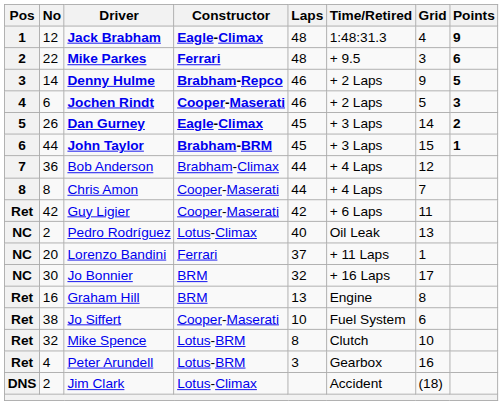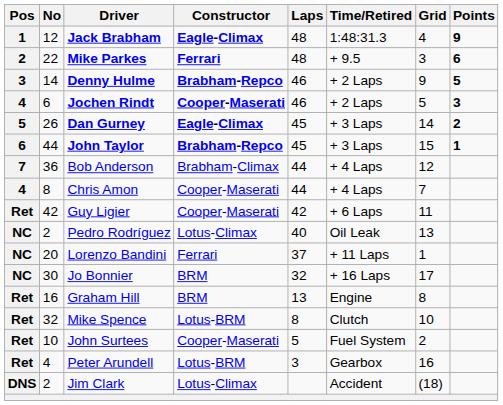 <table class="wikitable" style="font-size: 95%">
 <tr>
 <th>Pos</th>
 <th>No</th>
 <th>Driver</th>
 <th>Constructor</th>
 <th>Laps</th>
 <th>Time/Retired</th>
 <th>Grid</th>
 <th>Points</th>
 </tr>
 <tr>
 <th>1</th>
 <td>12</td>
 <td> <strong><a href='#'>Jack Brabham</a></strong></td>
 <td><strong><a href='#'>Eagle</a>-<a href='#'>Climax</a></strong></td>
 <td>48</td>
 <td>1:48:31.3</td>
 <td>4</td>
 <td><strong>9</strong></td>
 </tr>
 <tr>
 <th>2</th>
 <td>22</td>
 <td> <strong><a href='#'>Mike Parkes</a></strong></td>
 <td><strong><a href='#'>Ferrari</a></strong></td>
 <td>48</td>
 <td>+ 9.5</td>
 <td>3</td>
 <td><strong>6</strong></td>
 </tr>
 <tr>
 <th>3</th>
 <td>14</td>
 <td> <strong><a href='#'>Denny Hulme</a></strong></td>
 <td><strong><a href='#'>Brabham</a>-<a href='#'>Repco</a></strong></td>
 <td>46</td>
 <td>+ 2 Laps</td>
 <td>9</td>
 <td><strong>5</strong></td>
 </tr>
 <tr>
 <th>4</th>
 <td>6</td>
 <td> <strong><a href='#'>Jochen Rindt</a></strong></td>
 <td><strong><a href='#'>Cooper</a>-<a href='#'>Maserati</a></strong></td>
 <td>46</td>
 <td>+ 2 Laps</td>
 <td>5</td>
 <td><strong>3</strong></td>
 </tr>
 <tr>
 <th>5</th>
 <td>26</td>
 <td> <strong><a href='#'>Dan Gurney</a></strong></td>
 <td><strong><a href='#'>Eagle</a>-<a href='#'>Climax</a></strong></td>
 <td>45</td>
 <td>+ 3 Laps</td>
 <td>14</td>
 <td><strong>2</strong></td>
 </tr>
 <tr>
 <th>6</th>
 <td>44</td>
 <td> <strong><a href='#'>John Taylor</a></strong></td>
-<td><strong><a href='#'>Brabham</a>-<a href='#'>BRM</a></strong></td>
+<td><strong><a href='#'>Brabham</a>-<a href='#'>Repco</a></strong></td>
 <td>45</td>
 <td>+ 3 Laps</td>
 <td>15</td>
 <td><strong>1</strong></td>
 </tr>
 <tr>
 <th>7</th>
 <td>36</td>
 <td> <a href='#'>Bob Anderson</a></td>
 <td><a href='#'>Brabham</a>-<a href='#'>Climax</a></td>
 <td>44</td>
 <td>+ 4 Laps</td>
 <td>12</td>
 <td></td>
 </tr>
 <tr>
-<th>8</th>
+<th>4</th>
 <td>8</td>
 <td> <a href='#'>Chris Amon</a></td>
 <td><a href='#'>Cooper</a>-<a href='#'>Maserati</a></td>
 <td>44</td>
 <td>+ 4 Laps</td>
 <td>7</td>
 <td></td>
 </tr>
 <tr>
 <th>Ret</th>
 <td>42</td>
 <td> <a href='#'>Guy Ligier</a></td>
 <td><a href='#'>Cooper</a>-<a href='#'>Maserati</a></td>
 <td>42</td>
 <td>+ 6 Laps</td>
 <td>11</td>
 <td></td>
 </tr>
 <tr>
 <th>NC</th>
 <td>2</td>
 <td> <a href='#'>Pedro Rodríguez</a></td>
 <td><a href='#'>Lotus</a>-<a href='#'>Climax</a></td>
 <td>40</td>
 <td>Oil Leak</td>
 <td>13</td>
 <td></td>
 </tr>
 <tr>
 <th>NC</th>
 <td>20</td>
 <td> <a href='#'>Lorenzo Bandini</a></td>
 <td><a href='#'>Ferrari</a></td>
 <td>37</td>
 <td>+ 11 Laps</td>
 <td>1</td>
 <td></td>
 </tr>
 <tr>
 <th>NC</th>
 <td>30</td>
 <td> <a href='#'>Jo Bonnier</a></td>
 <td><a href='#'>BRM</a></td>
 <td>32</td>
 <td>+ 16 Laps</td>
 <td>17</td>
 <td></td>
 </tr>
 <tr>
 <th>Ret</th>
 <td>16</td>
 <td> <a href='#'>Graham Hill</a></td>
 <td><a href='#'>BRM</a></td>
 <td>13</td>
 <td>Engine</td>
 <td>8</td>
 <td></td>
 </tr>
 <tr>
 <th>Ret</th>
-<td>38</td>
-<td> <a href='#'>Jo Siffert</a></td>
-<td><a href='#'>Cooper</a>-<a href='#'>Maserati</a></td>
-<td>10</td>
-<td>Fuel System</td>
-<td>6</td>
-<td></td>
-</tr>
-<tr>
-<th>Ret</th>
 <td>32</td>
 <td> <a href='#'>Mike Spence</a></td>
 <td><a href='#'>Lotus</a>-<a href='#'>BRM</a></td>
 <td>8</td>
 <td>Clutch</td>
 <td>10</td>
+<td></td>
+</tr>
+<tr>
+<th>Ret</th>
+<td>10</td>
+<td> <a href='#'>John Surtees</a></td>
+<td><a href='#'>Cooper</a>-<a href='#'>Maserati</a></td>
+<td>5</td>
+<td>Fuel System</td>
+<td>2</td>
 <td></td>
 </tr>
 <tr>
 <th>Ret</th>
 <td>4</td>
 <td> <a href='#'>Peter Arundell</a></td>
 <td><a href='#'>Lotus</a>-<a href='#'>BRM</a></td>
 <td>3</td>
 <td>Gearbox</td>
 <td>16</td>
 <td></td>
 </tr>
 <tr>
 <th>DNS</th>
 <td>2</td>
 <td> <a href='#'>Jim Clark</a></td>
 <td><a href='#'>Lotus</a>-<a href='#'>Climax</a></td>
 <td></td>
 <td>Accident</td>
 <td>(18)</td>
 <td></td>
 </tr>
 <tr>
 <th colspan="8"></th>
 </tr>
 </table>
